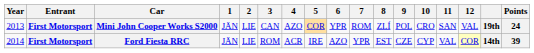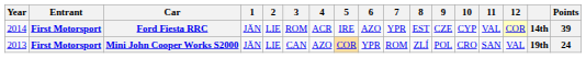 <table class="wikitable" border="1" style="text-align:center; font-size:85%;">
 <tr>
 <th>Year</th>
 <th>Entrant</th>
 <th>Car</th>
 <th>1</th>
 <th>2</th>
 <th>3</th>
 <th>4</th>
 <th>5</th>
 <th>6</th>
 <th>7</th>
 <th>8</th>
 <th>9</th>
 <th>10</th>
 <th>11</th>
 <th>12</th>
 <th></th>
 <th>Points</th>
 </tr>
 <tr>
+<td><a href='#'>2014</a></td>
+<th nowrap><a href='#'>First Motorsport</a></th>
+<th nowrap><a href='#'>Ford Fiesta RRC</a></th>
+<td><a href='#'>JÄN</a></td>
+<td><a href='#'>LIE</a></td>
+<td><a href='#'>ROM</a></td>
+<td><a href='#'>ACR</a></td>
+<td><a href='#'>IRE</a></td>
+<td><a href='#'>AZO</a></td>
+<td><a href='#'>YPR</a></td>
+<td><a href='#'>EST</a></td>
+<td><a href='#'>CZE</a></td>
+<td><a href='#'>CYP</a></td>
+<td><a href='#'>VAL</a></td>
+<td style="background:#FFFFBF;"><a href='#'>COR</a><br></td>
+<th>14th</th>
+<th>39</th>
+</tr>
+<tr>
 <td><a href='#'>2013</a></td>
 <th nowrap><a href='#'>First Motorsport</a></th>
 <th nowrap><a href='#'>Mini John Cooper Works S2000</a></th>
 <td><a href='#'>JÄN</a></td>
 <td><a href='#'>LIE</a></td>
 <td><a href='#'>CAN</a></td>
 <td><a href='#'>AZO</a></td>
 <td style="background:#FFDF9F;"><a href='#'>COR</a><br></td>
 <td><a href='#'>YPR</a></td>
 <td><a href='#'>ROM</a></td>
 <td><a href='#'>ZLÍ</a></td>
 <td><a href='#'>POL</a></td>
 <td><a href='#'>CRO</a></td>
 <td><a href='#'>SAN</a></td>
 <td><a href='#'>VAL</a></td>
 <th>19th</th>
 <th>24</th>
 </tr>
-<tr>
-<td><a href='#'>2014</a></td>
-<th nowrap><a href='#'>First Motorsport</a></th>
-<th nowrap><a href='#'>Ford Fiesta RRC</a></th>
-<td><a href='#'>JÄN</a></td>
-<td><a href='#'>LIE</a></td>
-<td><a href='#'>ROM</a></td>
-<td><a href='#'>ACR</a></td>
-<td><a href='#'>IRE</a></td>
-<td><a href='#'>AZO</a></td>
-<td><a href='#'>YPR</a></td>
-<td><a href='#'>EST</a></td>
-<td><a href='#'>CZE</a></td>
-<td><a href='#'>CYP</a></td>
-<td><a href='#'>VAL</a></td>
-<td style="background:#FFFFBF;"><a href='#'>COR</a><br></td>
-<th>14th</th>
-<th>39</th>
-</tr>
 </table>
